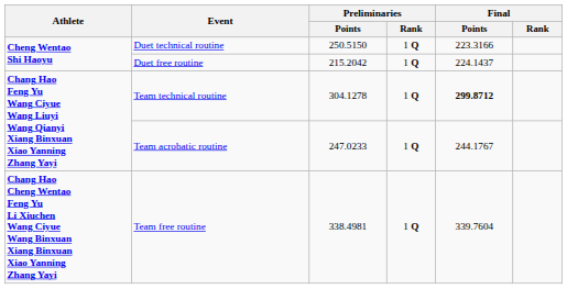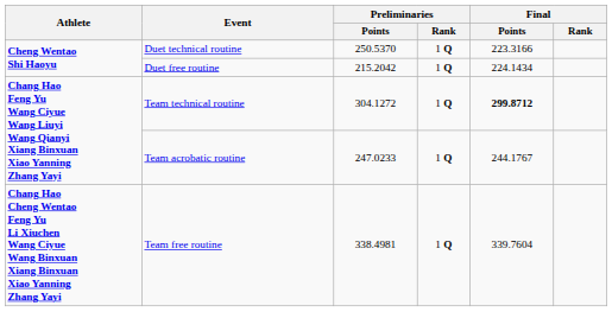 <table class="wikitable" style="text-align:center; font-size:90%; width:50%;">
 <tr>
 <th rowspan="2">Athlete</th>
 <th rowspan="2">Event</th>
 <th colspan="2">Preliminaries</th>
 <th colspan="2">Final</th>
 </tr>
 <tr style="font-size:95%">
 <th>Points</th>
 <th>Rank</th>
 <th>Points</th>
 <th>Rank</th>
 </tr>
 <tr>
 <td align=left rowspan=2><strong><a href='#'>Cheng Wentao</a><br><a href='#'>Shi Haoyu</a></strong></td>
 <td align=left><a href='#'>Duet technical routine</a></td>
-<td>250.5150</td>
+<td>250.5370</td>
 <td>1 <strong>Q</strong></td>
 <td>223.3166</td>
 <td></td>
 </tr>
 <tr>
 <td align=left><a href='#'>Duet free routine</a></td>
 <td>215.2042</td>
 <td>1 <strong>Q</strong></td>
-<td>224.1437</td>
+<td>224.1434</td>
 <td></td>
 </tr>
 <tr>
 <td align=left rowspan=2><strong><a href='#'>Chang Hao</a><br><a href='#'>Feng Yu</a><br><a href='#'>Wang Ciyue</a><br><a href='#'>Wang Liuyi</a><br><a href='#'>Wang Qianyi</a><br><a href='#'>Xiang Binxuan</a><br><a href='#'>Xiao Yanning</a><br><a href='#'>Zhang Yayi</a></strong></td>
 <td align=left><a href='#'>Team technical routine</a></td>
-<td>304.1278</td>
+<td>304.1272</td>
 <td>1 <strong>Q</strong></td>
 <td><strong>299.8712</strong></td>
 <td></td>
 </tr>
 <tr>
 <td align=left><a href='#'>Team acrobatic routine</a></td>
 <td>247.0233</td>
 <td>1 <strong>Q</strong></td>
 <td>244.1767</td>
 <td></td>
 </tr>
 <tr>
 <td align=left><strong><a href='#'>Chang Hao</a><br><a href='#'>Cheng Wentao</a><br><a href='#'>Feng Yu</a><br><a href='#'>Li Xiuchen</a><br><a href='#'>Wang Ciyue</a><br><a href='#'>Wang Binxuan</a><br><a href='#'>Xiang Binxuan</a><br><a href='#'>Xiao Yanning</a><br><a href='#'>Zhang Yayi</a></strong></td>
 <td align=left><a href='#'>Team free routine</a></td>
 <td>338.4981</td>
 <td>1 <strong>Q</strong></td>
 <td>339.7604</td>
 <td></td>
 </tr>
 </table>
